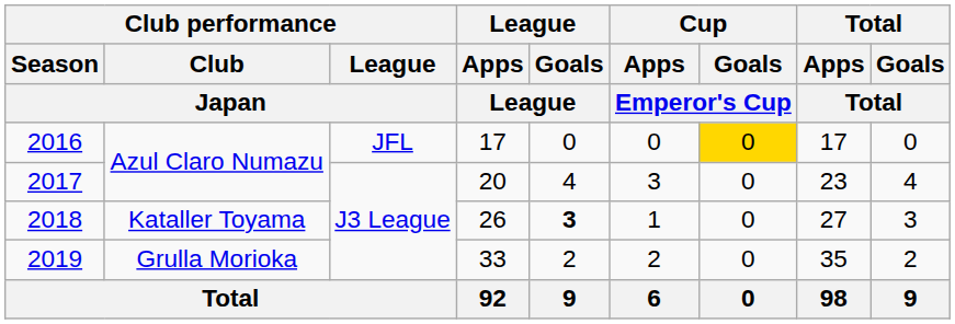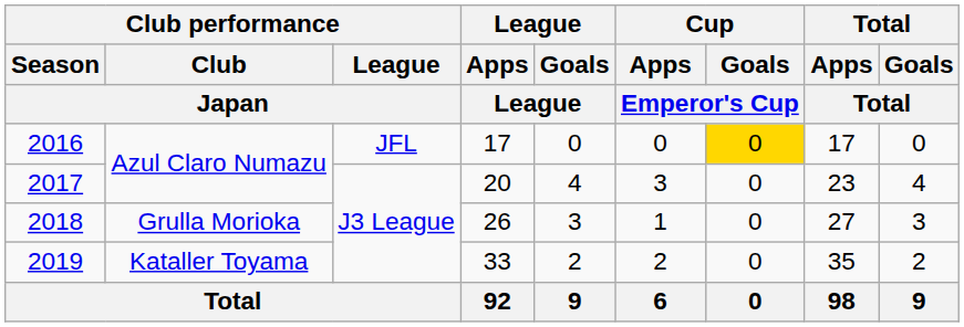 <table class="wikitable" style="text-align:center;">
 <tr>
 <th colspan=3>Club performance</th>
 <th colspan=2>League</th>
 <th colspan=2>Cup</th>
 <th colspan=2>Total</th>
 </tr>
 <tr>
 <th>Season</th>
 <th>Club</th>
 <th>League</th>
 <th>Apps</th>
 <th>Goals</th>
 <th>Apps</th>
 <th>Goals</th>
 <th>Apps</th>
 <th>Goals</th>
 </tr>
 <tr>
 <th colspan=3>Japan</th>
 <th colspan=2>League</th>
 <th colspan=2><a href='#'>Emperor's Cup</a></th>
 <th colspan=2>Total</th>
 </tr>
 <tr>
 <td><a href='#'>2016</a></td>
 <td rowspan="2"><a href='#'>Azul Claro Numazu</a></td>
 <td><a href='#'>JFL</a></td>
 <td>17</td>
 <td>0</td>
 <td>0</td>
 <td style="background: gold;">0</td>
 <td>17</td>
 <td>0</td>
 </tr>
 <tr>
 <td><a href='#'>2017</a></td>
 <td rowspan="3"><a href='#'>J3 League</a></td>
 <td>20</td>
 <td>4</td>
 <td>3</td>
 <td>0</td>
 <td>23</td>
 <td>4</td>
 </tr>
 <tr>
 <td><a href='#'>2018</a></td>
-<td><a href='#'>Kataller Toyama</a></td>
+<td><a href='#'>Grulla Morioka</a></td>
 <td>26</td>
-<td><strong>3</strong></td>
+<td>3</td>
 <td>1</td>
 <td>0</td>
 <td>27</td>
 <td>3</td>
 </tr>
 <tr>
 <td><a href='#'>2019</a></td>
-<td><a href='#'>Grulla Morioka</a></td>
+<td><a href='#'>Kataller Toyama</a></td>
 <td>33</td>
 <td>2</td>
 <td>2</td>
 <td>0</td>
 <td>35</td>
 <td>2</td>
 </tr>
 <tr>
 <th colspan=3>Total</th>
 <th>92</th>
 <th>9</th>
 <th>6</th>
 <th>0</th>
 <th>98</th>
 <th>9</th>
 </tr>
 </table>
